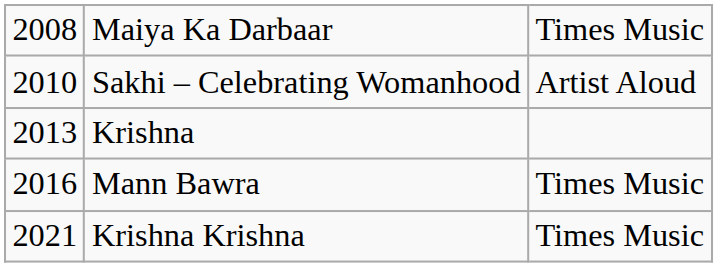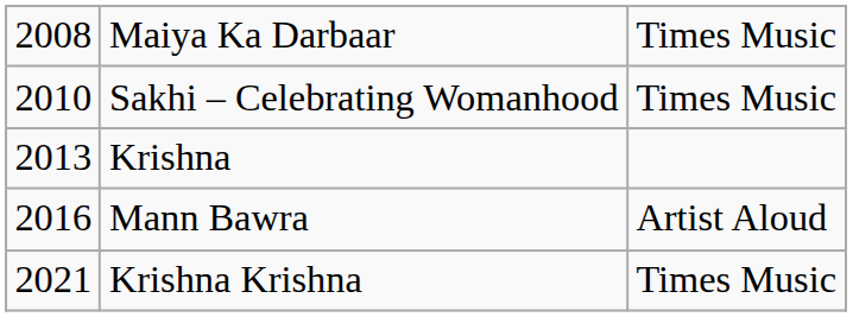 <table class="wikitable sortable">
 <tr>
 <td>2008</td>
 <td>Maiya Ka Darbaar</td>
 <td>Times Music</td>
 </tr>
 <tr>
 <td>2010</td>
 <td>Sakhi – Celebrating Womanhood</td>
-<td>Artist Aloud</td>
+<td>Times Music</td>
 </tr>
 <tr>
 <td>2013</td>
 <td>Krishna</td>
 <td></td>
 </tr>
 <tr>
 <td>2016</td>
 <td>Mann Bawra</td>
-<td>Times Music</td>
+<td>Artist Aloud</td>
 </tr>
 <tr>
 <td>2021</td>
 <td>Krishna Krishna</td>
 <td>Times Music</td>
 </tr>
 </table>
